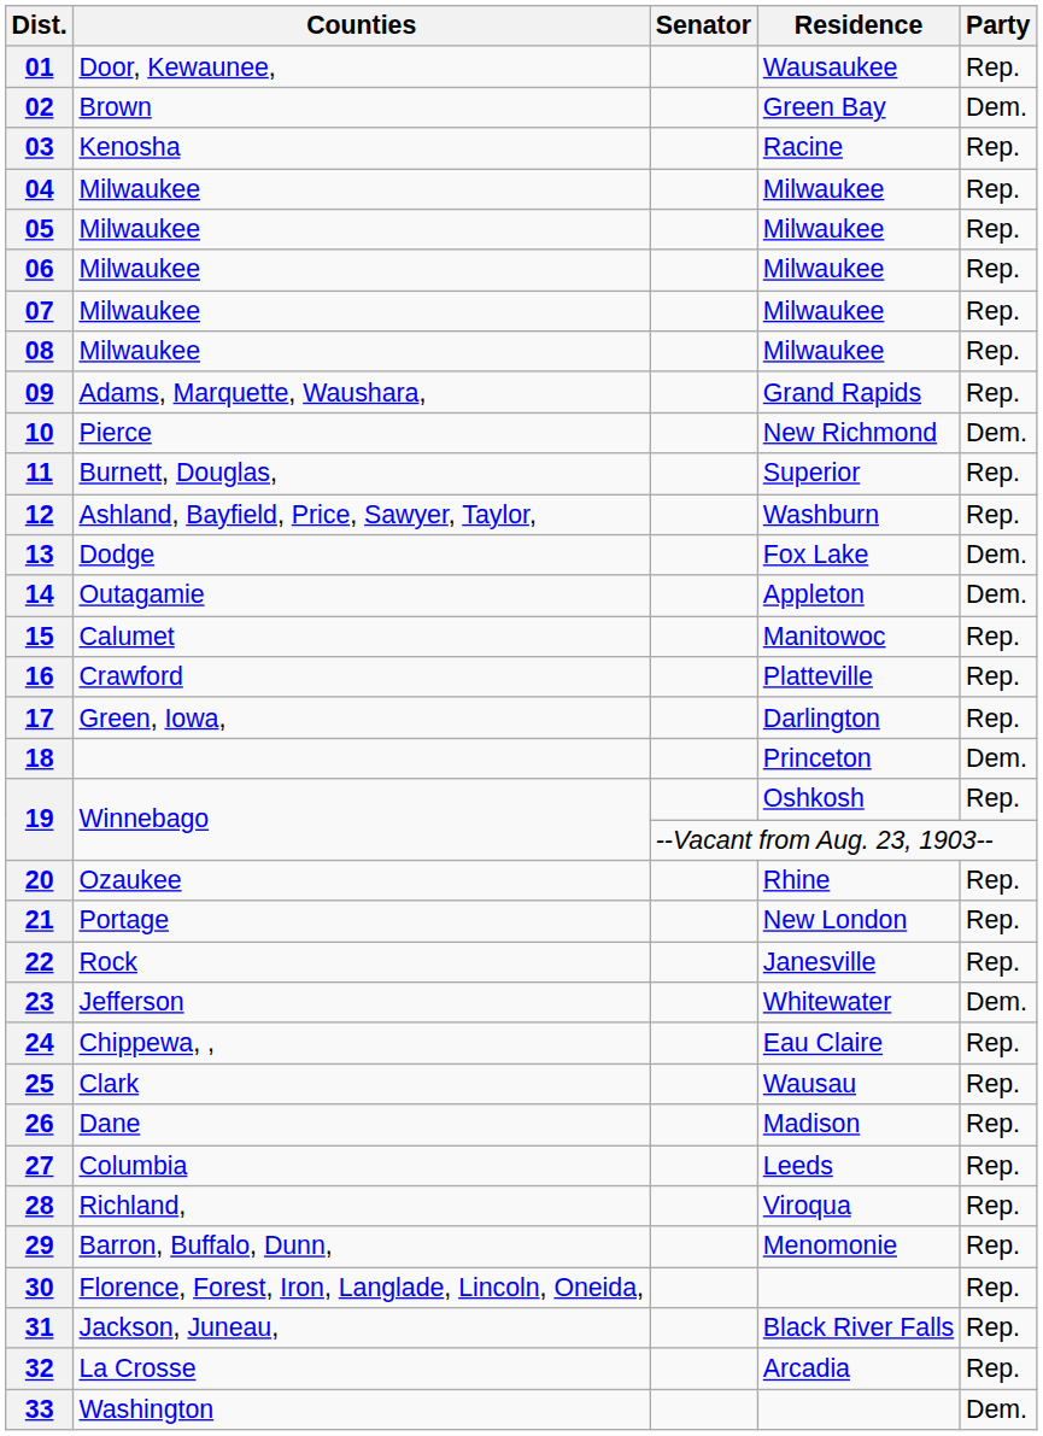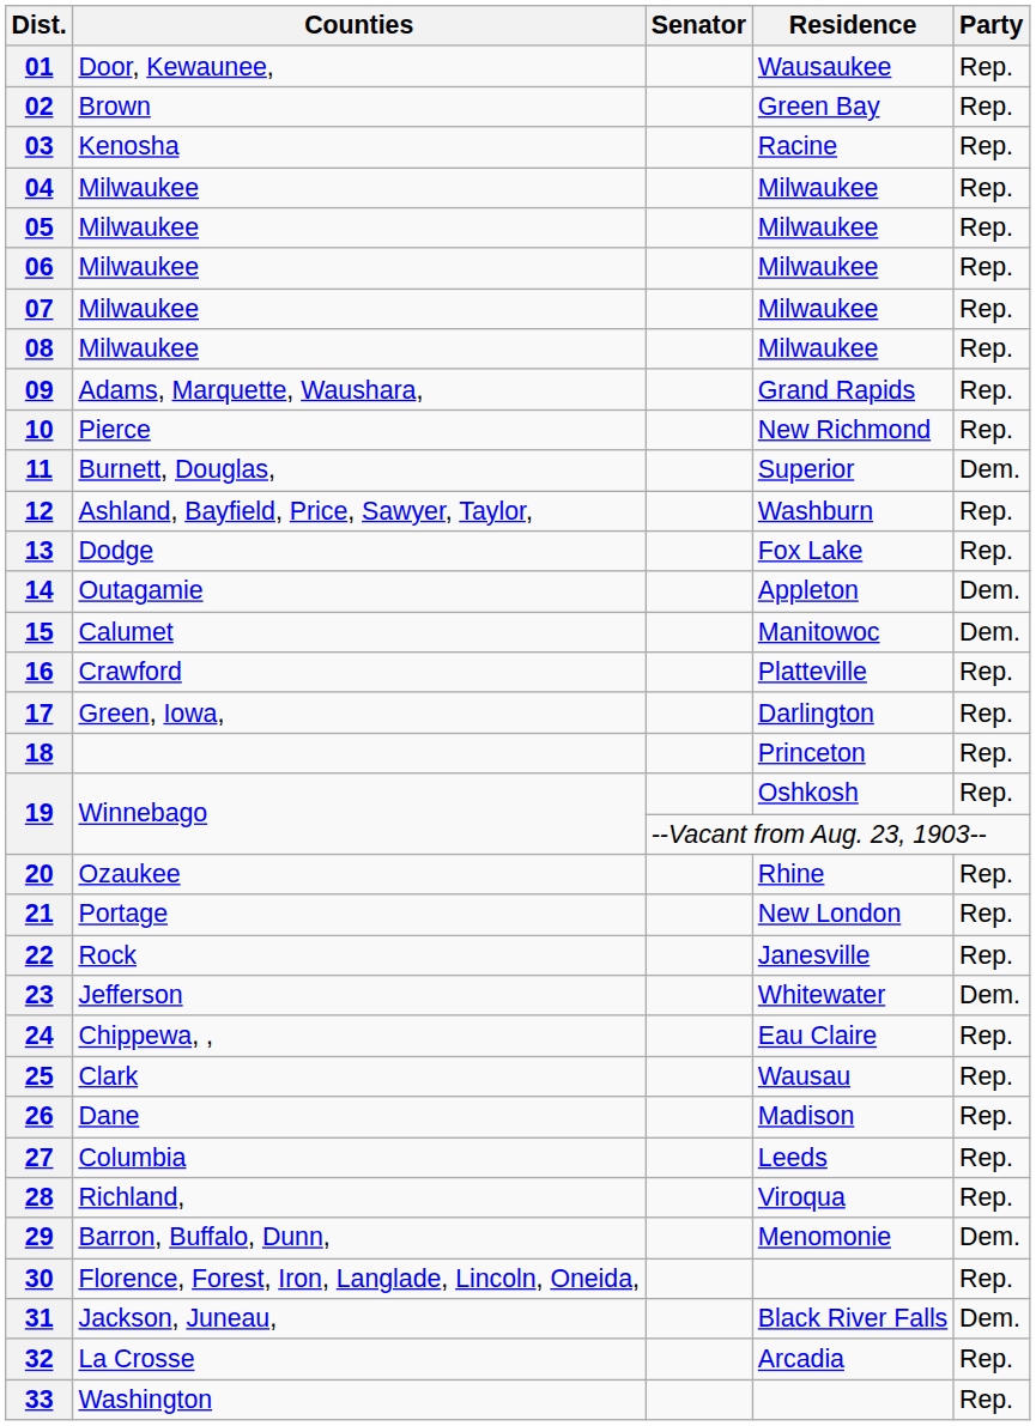 <table class="wikitable sortable">
 <tr>
 <th>Dist.</th>
 <th>Counties</th>
 <th>Senator</th>
 <th>Residence</th>
 <th>Party</th>
 </tr>
 <tr>
 <th><a href='#'>01</a></th>
 <td><a href='#'>Door</a>, <a href='#'>Kewaunee</a>, </td>
 <td></td>
 <td><a href='#'>Wausaukee</a></td>
 <td>Rep.</td>
 </tr>
 <tr>
 <th><a href='#'>02</a></th>
 <td><a href='#'>Brown</a> </td>
 <td></td>
 <td><a href='#'>Green Bay</a></td>
-<td>Dem.</td>
+<td>Rep.</td>
 </tr>
 <tr>
 <th><a href='#'>03</a></th>
 <td><a href='#'>Kenosha</a> </td>
 <td></td>
 <td><a href='#'>Racine</a></td>
 <td>Rep.</td>
 </tr>
 <tr>
 <th><a href='#'>04</a></th>
 <td><a href='#'>Milwaukee</a> </td>
 <td></td>
 <td><a href='#'>Milwaukee</a></td>
 <td>Rep.</td>
 </tr>
 <tr>
 <th><a href='#'>05</a></th>
 <td><a href='#'>Milwaukee</a> </td>
 <td></td>
 <td><a href='#'>Milwaukee</a></td>
 <td>Rep.</td>
 </tr>
 <tr>
 <th><a href='#'>06</a></th>
 <td><a href='#'>Milwaukee</a> </td>
 <td></td>
 <td><a href='#'>Milwaukee</a></td>
 <td>Rep.</td>
 </tr>
 <tr>
 <th><a href='#'>07</a></th>
 <td><a href='#'>Milwaukee</a> </td>
 <td></td>
 <td><a href='#'>Milwaukee</a></td>
 <td>Rep.</td>
 </tr>
 <tr>
 <th><a href='#'>08</a></th>
 <td><a href='#'>Milwaukee</a> </td>
 <td></td>
 <td><a href='#'>Milwaukee</a></td>
 <td>Rep.</td>
 </tr>
 <tr>
 <th><a href='#'>09</a></th>
 <td><a href='#'>Adams</a>, <a href='#'>Marquette</a>, <a href='#'>Waushara</a>, </td>
 <td></td>
 <td><a href='#'>Grand Rapids</a></td>
 <td>Rep.</td>
 </tr>
 <tr>
 <th><a href='#'>10</a></th>
 <td><a href='#'>Pierce</a> </td>
 <td></td>
 <td><a href='#'>New Richmond</a></td>
-<td>Dem.</td>
+<td>Rep.</td>
 </tr>
 <tr>
 <th><a href='#'>11</a></th>
 <td><a href='#'>Burnett</a>, <a href='#'>Douglas</a>, </td>
 <td></td>
 <td><a href='#'>Superior</a></td>
-<td>Rep.</td>
+<td>Dem.</td>
 </tr>
 <tr>
 <th><a href='#'>12</a></th>
 <td><a href='#'>Ashland</a>, <a href='#'>Bayfield</a>, <a href='#'>Price</a>, <a href='#'>Sawyer</a>, <a href='#'>Taylor</a>, </td>
 <td></td>
 <td><a href='#'>Washburn</a></td>
 <td>Rep.</td>
 </tr>
 <tr>
 <th><a href='#'>13</a></th>
 <td><a href='#'>Dodge</a></td>
 <td></td>
 <td><a href='#'>Fox Lake</a></td>
-<td>Dem.</td>
+<td>Rep.</td>
 </tr>
 <tr>
 <th><a href='#'>14</a></th>
 <td><a href='#'>Outagamie</a> </td>
 <td></td>
 <td><a href='#'>Appleton</a></td>
 <td>Dem.</td>
 </tr>
 <tr>
 <th><a href='#'>15</a></th>
 <td><a href='#'>Calumet</a> </td>
 <td></td>
 <td><a href='#'>Manitowoc</a></td>
-<td>Rep.</td>
+<td>Dem.</td>
 </tr>
 <tr>
 <th><a href='#'>16</a></th>
 <td><a href='#'>Crawford</a> </td>
 <td></td>
 <td><a href='#'>Platteville</a></td>
 <td>Rep.</td>
 </tr>
 <tr>
 <th><a href='#'>17</a></th>
 <td><a href='#'>Green</a>, <a href='#'>Iowa</a>, </td>
 <td></td>
 <td><a href='#'>Darlington</a></td>
 <td>Rep.</td>
 </tr>
 <tr>
 <th><a href='#'>18</a></th>
 <td> </td>
 <td></td>
 <td><a href='#'>Princeton</a></td>
-<td>Dem.</td>
+<td>Rep.</td>
 </tr>
 <tr>
 <th rowspan="2"><a href='#'>19</a></th>
 <td rowspan="2"><a href='#'>Winnebago</a></td>
 <td> </td>
 <td><a href='#'>Oshkosh</a></td>
 <td>Rep.</td>
 </tr>
 <tr>
 <td colspan="3"><em>--Vacant from Aug. 23, 1903--</em></td>
 </tr>
 <tr>
 <th><a href='#'>20</a></th>
 <td><a href='#'>Ozaukee</a> </td>
 <td></td>
 <td><a href='#'>Rhine</a></td>
 <td>Rep.</td>
 </tr>
 <tr>
 <th><a href='#'>21</a></th>
 <td><a href='#'>Portage</a> </td>
 <td></td>
 <td><a href='#'>New London</a></td>
 <td>Rep.</td>
 </tr>
 <tr>
 <th><a href='#'>22</a></th>
 <td><a href='#'>Rock</a></td>
 <td></td>
 <td><a href='#'>Janesville</a></td>
 <td>Rep.</td>
 </tr>
 <tr>
 <th><a href='#'>23</a></th>
 <td><a href='#'>Jefferson</a> </td>
 <td></td>
 <td><a href='#'>Whitewater</a></td>
 <td>Dem.</td>
 </tr>
 <tr>
 <th><a href='#'>24</a></th>
 <td><a href='#'>Chippewa</a>, , </td>
 <td></td>
 <td><a href='#'>Eau Claire</a></td>
 <td>Rep.</td>
 </tr>
 <tr>
 <th><a href='#'>25</a></th>
 <td><a href='#'>Clark</a> </td>
 <td></td>
 <td><a href='#'>Wausau</a></td>
 <td>Rep.</td>
 </tr>
 <tr>
 <th><a href='#'>26</a></th>
 <td><a href='#'>Dane</a></td>
 <td></td>
 <td><a href='#'>Madison</a></td>
 <td>Rep.</td>
 </tr>
 <tr>
 <th><a href='#'>27</a></th>
 <td><a href='#'>Columbia</a> </td>
 <td></td>
 <td><a href='#'>Leeds</a></td>
 <td>Rep.</td>
 </tr>
 <tr>
 <th><a href='#'>28</a></th>
 <td><a href='#'>Richland</a>, </td>
 <td></td>
 <td><a href='#'>Viroqua</a></td>
 <td>Rep.</td>
 </tr>
 <tr>
 <th><a href='#'>29</a></th>
 <td><a href='#'>Barron</a>, <a href='#'>Buffalo</a>, <a href='#'>Dunn</a>, </td>
 <td></td>
 <td><a href='#'>Menomonie</a></td>
-<td>Rep.</td>
+<td>Dem.</td>
 </tr>
 <tr>
 <th><a href='#'>30</a></th>
 <td><a href='#'>Florence</a>, <a href='#'>Forest</a>, <a href='#'>Iron</a>, <a href='#'>Langlade</a>, <a href='#'>Lincoln</a>, <a href='#'>Oneida</a>, </td>
 <td></td>
 <td></td>
 <td>Rep.</td>
 </tr>
 <tr>
 <th><a href='#'>31</a></th>
 <td><a href='#'>Jackson</a>, <a href='#'>Juneau</a>, </td>
 <td></td>
 <td><a href='#'>Black River Falls</a></td>
-<td>Rep.</td>
+<td>Dem.</td>
 </tr>
 <tr>
 <th><a href='#'>32</a></th>
 <td><a href='#'>La Crosse</a> </td>
 <td></td>
 <td><a href='#'>Arcadia</a></td>
 <td>Rep.</td>
 </tr>
 <tr>
 <th><a href='#'>33</a></th>
 <td><a href='#'>Washington</a> </td>
 <td></td>
 <td></td>
-<td>Dem.</td>
+<td>Rep.</td>
 </tr>
 </table>
